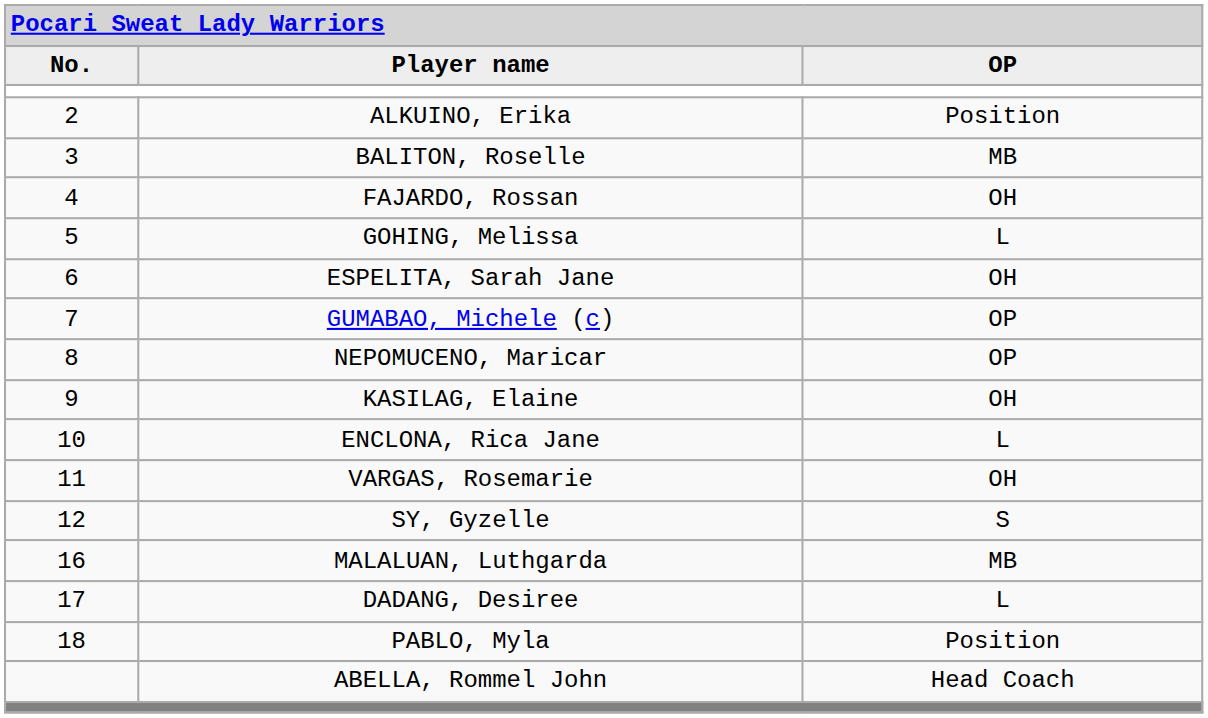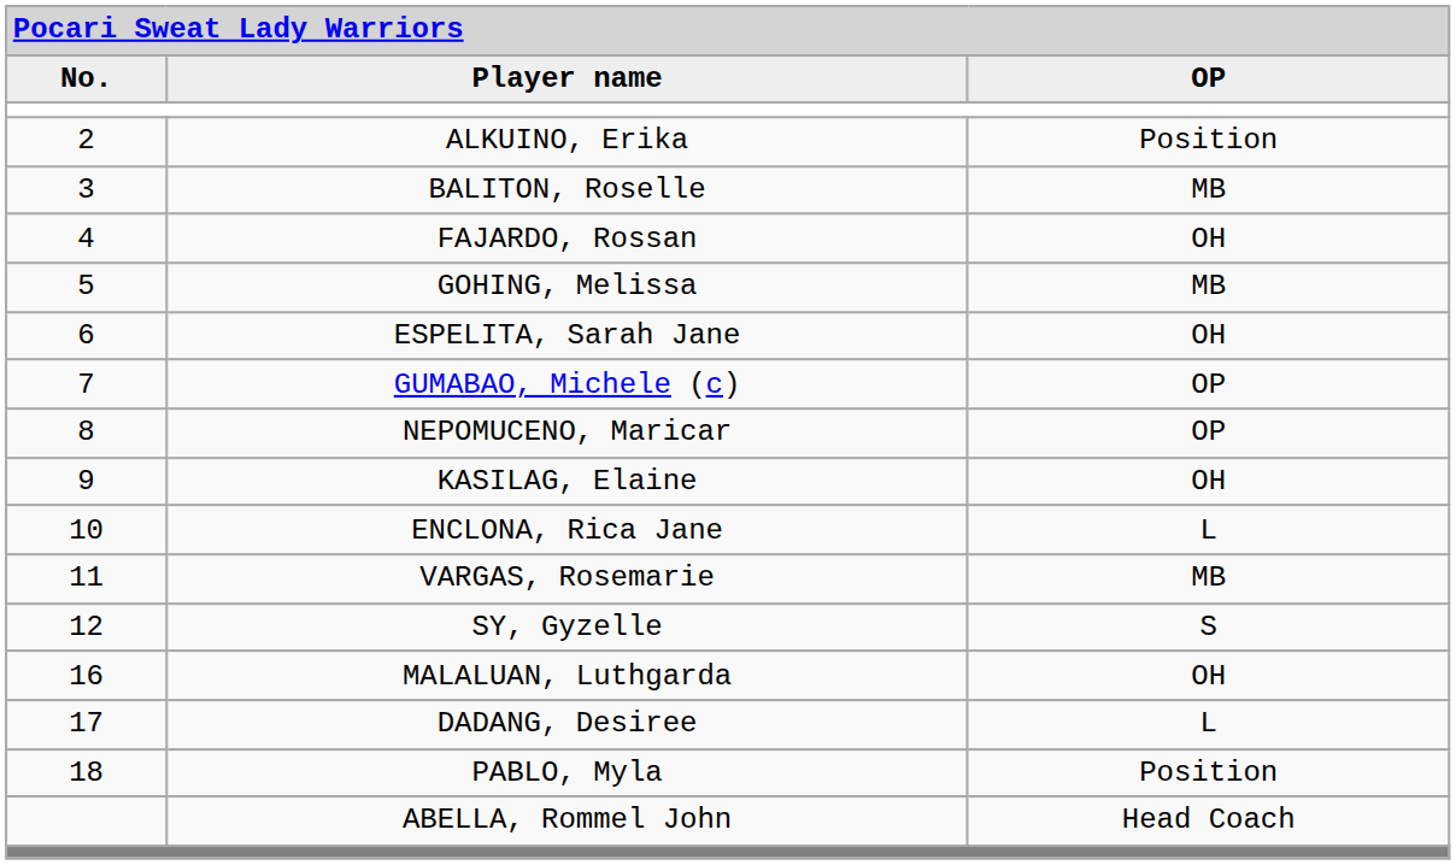 <table class="wikitable collapsible autocollapse"  style="text-align:center; font-size:90%; width:50em">
 <tr>
 <th style="background:#D4D4D4; text-align:left;" colspan=3><a href='#'>Pocari Sweat Lady Warriors</a></th>
 </tr>
 <tr style="background:#EEEEEE; font-weight:bold;">
 <td width=10%>No.</td>
 <td width=50%>Player name</td>
 <td align=center>OP</td>
 </tr>
 <tr style="background:#FFFFFF;">
 <td colspan=3 align=center></td>
 </tr>
 <tr>
 <td align=center>2</td>
 <td>ALKUINO, Erika</td>
 <td width=30%>Position</td>
 </tr>
 <tr>
 <td align=center>3</td>
 <td>BALITON, Roselle</td>
 <td align=center>MB</td>
 </tr>
 <tr>
 <td align=center>4</td>
 <td>FAJARDO, Rossan</td>
 <td align=center>OH</td>
 </tr>
 <tr>
 <td align=center>5</td>
 <td>GOHING, Melissa</td>
-<td align=center>L</td>
+<td align=center>MB</td>
 </tr>
 <tr>
 <td align=center>6</td>
 <td>ESPELITA, Sarah Jane</td>
 <td align=center>OH</td>
 </tr>
 <tr>
 <td align=center>7</td>
 <td><a href='#'>GUMABAO, Michele</a> (<a href='#'>c</a>)</td>
 <td align=center>OP</td>
 </tr>
 <tr>
 <td align=center>8</td>
 <td>NEPOMUCENO, Maricar</td>
 <td align=center>OP</td>
 </tr>
 <tr>
 <td align=center>9</td>
 <td>KASILAG, Elaine</td>
 <td align=center>OH</td>
 </tr>
 <tr>
 <td align=center>10</td>
 <td>ENCLONA, Rica Jane</td>
 <td align=center>L</td>
 </tr>
 <tr>
 <td align=center>11</td>
 <td>VARGAS, Rosemarie</td>
-<td align=center>OH</td>
+<td align=center>MB</td>
 </tr>
 <tr>
 <td align=center>12</td>
 <td>SY, Gyzelle</td>
 <td align=center>S</td>
 </tr>
 <tr>
 <td align=center>16</td>
 <td>MALALUAN, Luthgarda</td>
-<td align=center>MB</td>
+<td align=center>OH</td>
 </tr>
 <tr>
 <td align=center>17</td>
 <td>DADANG, Desiree</td>
 <td align=center>L</td>
 </tr>
 <tr>
 <td align=center>18</td>
 <td>PABLO, Myla</td>
 <td width=30%>Position</td>
 </tr>
 <tr>
 <td align=center></td>
 <td>ABELLA, Rommel John</td>
 <td align=center>Head Coach</td>
 </tr>
 <tr>
 <th style="background:gray;" colspan=3></th>
 </tr>
 <tr>
 </tr>
 </table>
